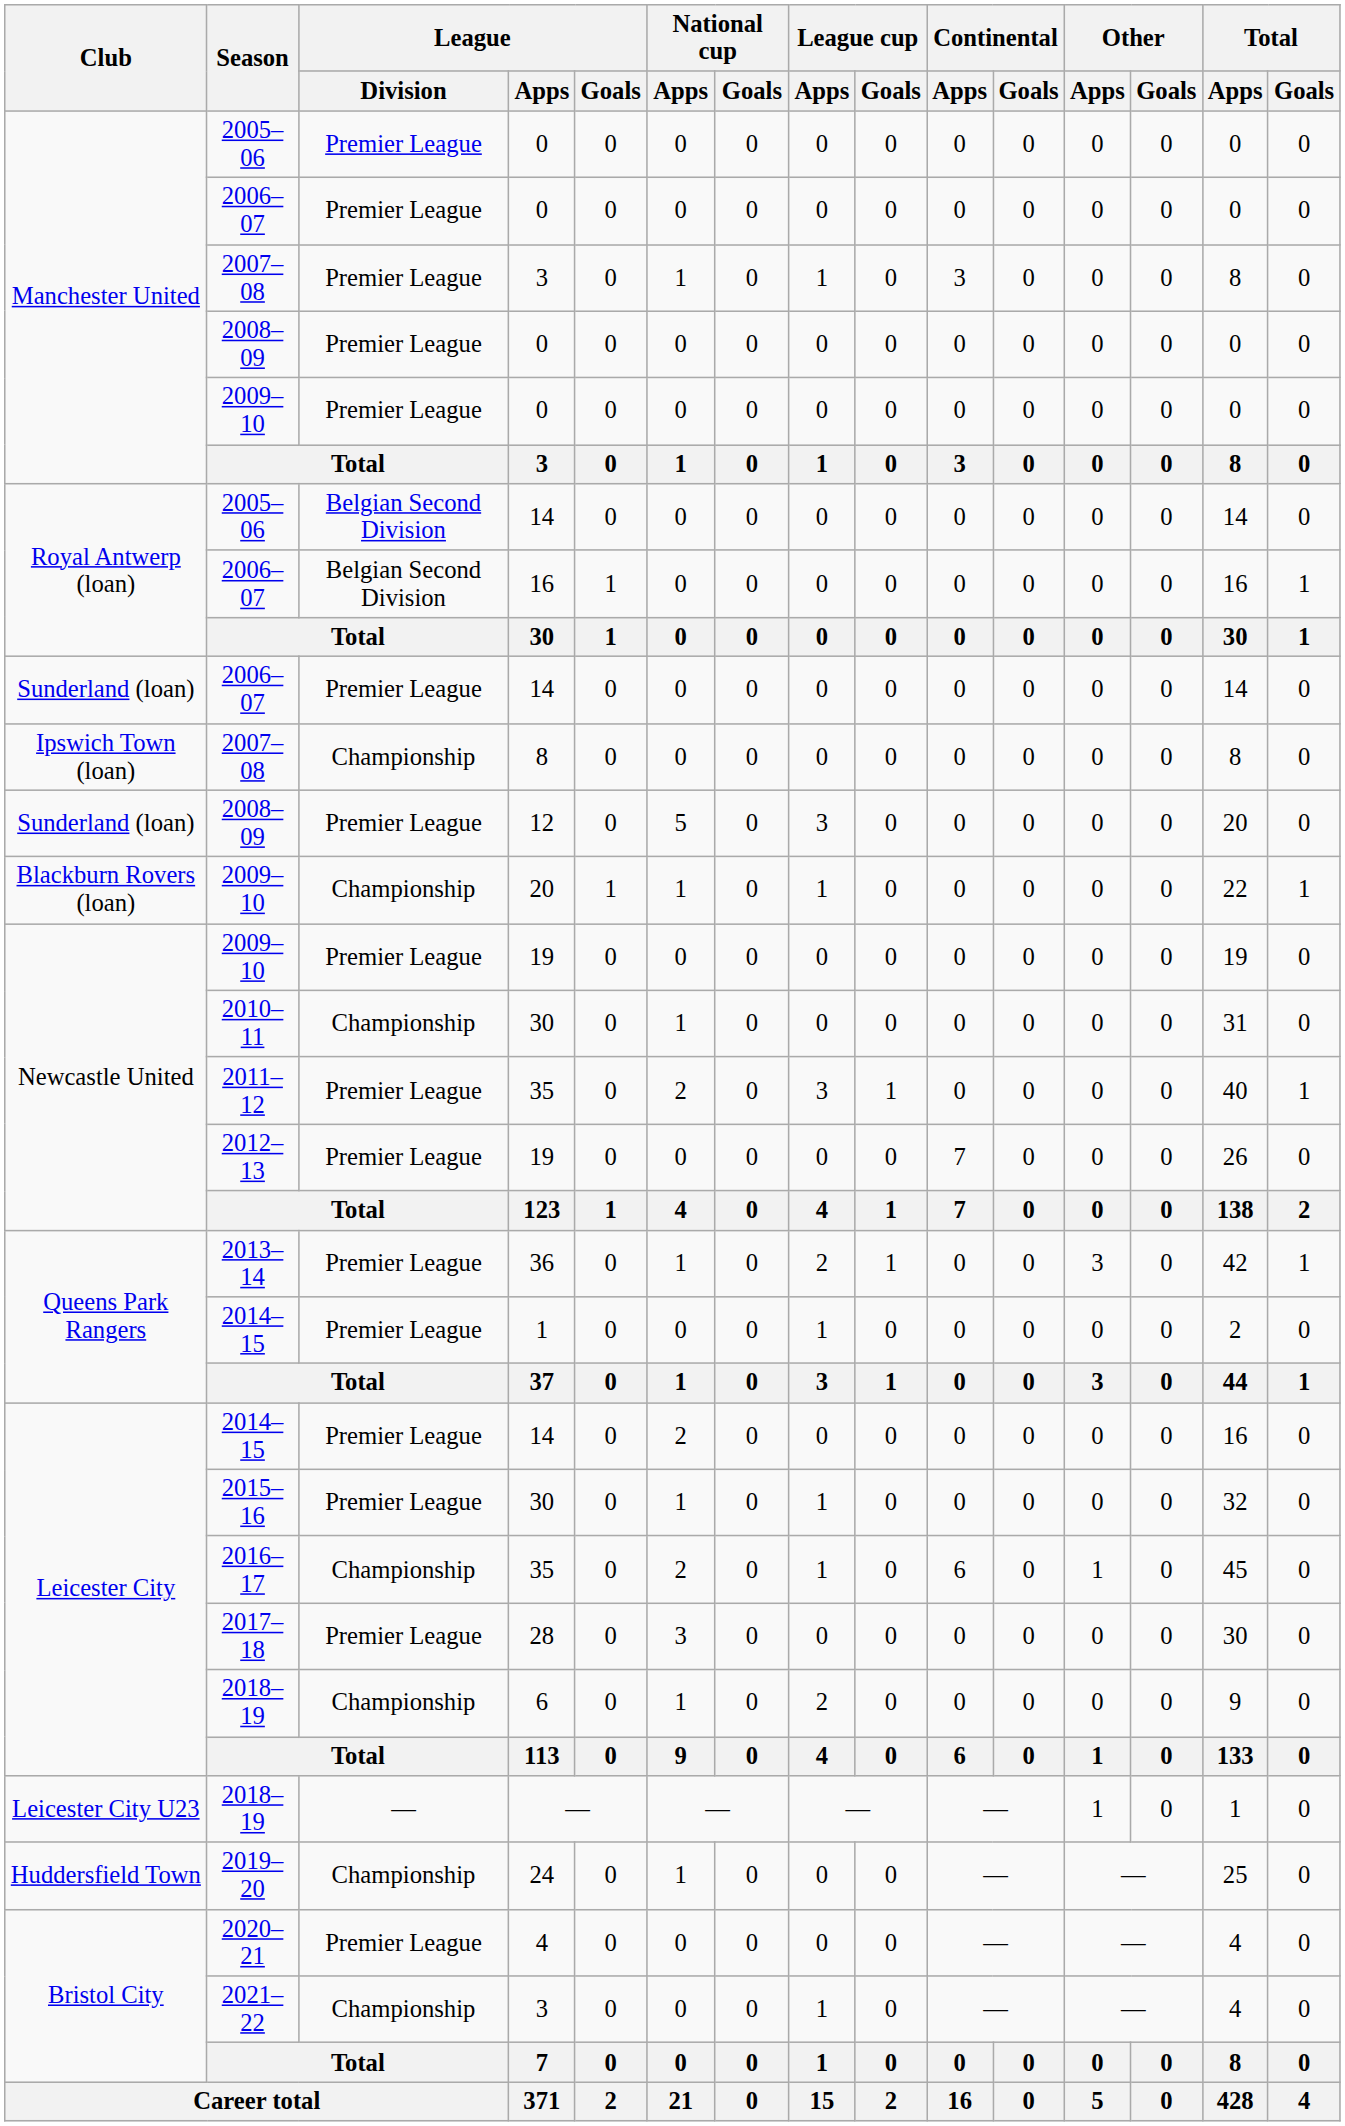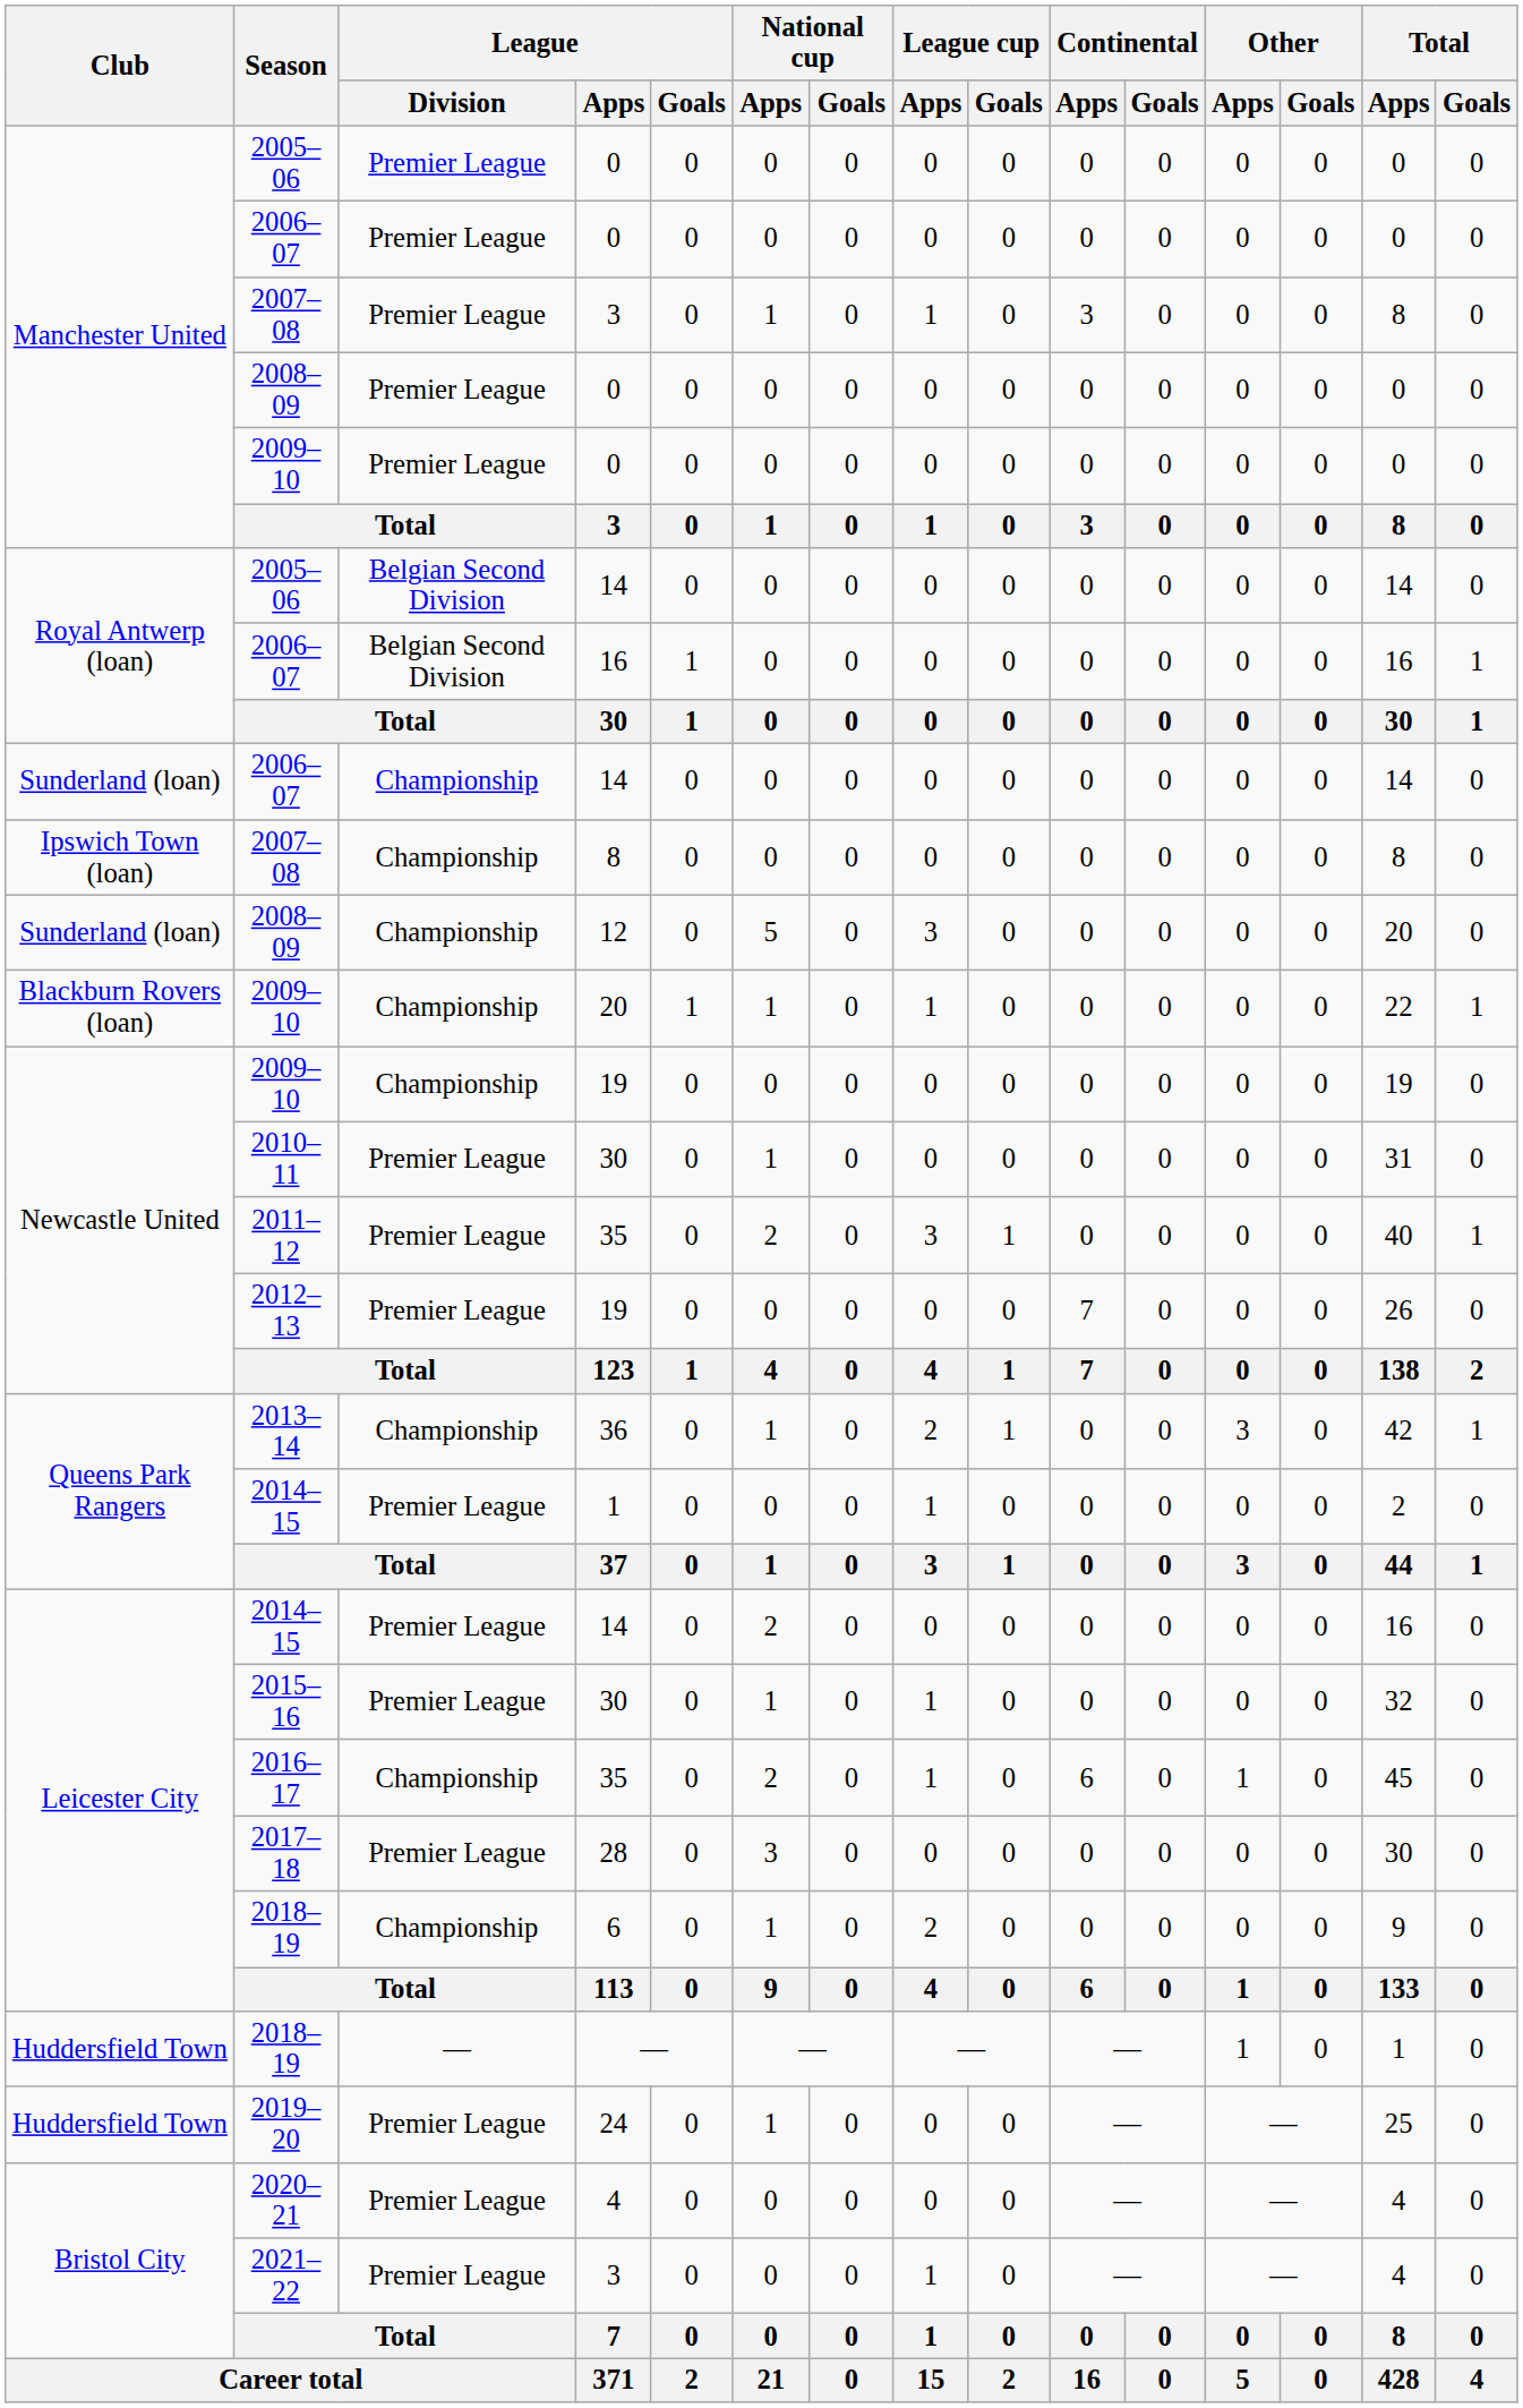 <table class="wikitable" style="text-align: center;">
 <tr>
 <th rowspan="2">Club</th>
 <th rowspan="2">Season</th>
 <th colspan="3">League</th>
 <th colspan="2">National cup</th>
 <th colspan="2">League cup</th>
 <th colspan="2">Continental</th>
 <th colspan="2">Other</th>
 <th colspan="2">Total</th>
 </tr>
 <tr>
 <th>Division</th>
 <th>Apps</th>
 <th>Goals</th>
 <th>Apps</th>
 <th>Goals</th>
 <th>Apps</th>
 <th>Goals</th>
 <th>Apps</th>
 <th>Goals</th>
 <th>Apps</th>
 <th>Goals</th>
 <th>Apps</th>
 <th>Goals</th>
 </tr>
 <tr>
 <td rowspan="6"><a href='#'>Manchester United</a></td>
 <td><a href='#'>2005–06</a></td>
 <td><a href='#'>Premier League</a></td>
 <td>0</td>
 <td>0</td>
 <td>0</td>
 <td>0</td>
 <td>0</td>
 <td>0</td>
 <td>0</td>
 <td>0</td>
 <td>0</td>
 <td>0</td>
 <td>0</td>
 <td>0</td>
 </tr>
 <tr>
 <td><a href='#'>2006–07</a></td>
 <td>Premier League</td>
 <td>0</td>
 <td>0</td>
 <td>0</td>
 <td>0</td>
 <td>0</td>
 <td>0</td>
 <td>0</td>
 <td>0</td>
 <td>0</td>
 <td>0</td>
 <td>0</td>
 <td>0</td>
 </tr>
 <tr>
 <td><a href='#'>2007–08</a></td>
 <td>Premier League</td>
 <td>3</td>
 <td>0</td>
 <td>1</td>
 <td>0</td>
 <td>1</td>
 <td>0</td>
 <td>3</td>
 <td>0</td>
 <td>0</td>
 <td>0</td>
 <td>8</td>
 <td>0</td>
 </tr>
 <tr>
 <td><a href='#'>2008–09</a></td>
 <td>Premier League</td>
 <td>0</td>
 <td>0</td>
 <td>0</td>
 <td>0</td>
 <td>0</td>
 <td>0</td>
 <td>0</td>
 <td>0</td>
 <td>0</td>
 <td>0</td>
 <td>0</td>
 <td>0</td>
 </tr>
 <tr>
 <td><a href='#'>2009–10</a></td>
 <td>Premier League</td>
 <td>0</td>
 <td>0</td>
 <td>0</td>
 <td>0</td>
 <td>0</td>
 <td>0</td>
 <td>0</td>
 <td>0</td>
 <td>0</td>
 <td>0</td>
 <td>0</td>
 <td>0</td>
 </tr>
 <tr>
 <th colspan="2">Total</th>
 <th>3</th>
 <th>0</th>
 <th>1</th>
 <th>0</th>
 <th>1</th>
 <th>0</th>
 <th>3</th>
 <th>0</th>
 <th>0</th>
 <th>0</th>
 <th>8</th>
 <th>0</th>
 </tr>
 <tr>
 <td rowspan="3"><a href='#'>Royal Antwerp</a> (loan)</td>
 <td><a href='#'>2005–06</a></td>
 <td><a href='#'>Belgian Second Division</a></td>
 <td>14</td>
 <td>0</td>
 <td>0</td>
 <td>0</td>
 <td>0</td>
 <td>0</td>
 <td>0</td>
 <td>0</td>
 <td>0</td>
 <td>0</td>
 <td>14</td>
 <td>0</td>
 </tr>
 <tr>
 <td><a href='#'>2006–07</a></td>
 <td>Belgian Second Division</td>
 <td>16</td>
 <td>1</td>
 <td>0</td>
 <td>0</td>
 <td>0</td>
 <td>0</td>
 <td>0</td>
 <td>0</td>
 <td>0</td>
 <td>0</td>
 <td>16</td>
 <td>1</td>
 </tr>
 <tr>
 <th colspan="2">Total</th>
 <th>30</th>
 <th>1</th>
 <th>0</th>
 <th>0</th>
 <th>0</th>
 <th>0</th>
 <th>0</th>
 <th>0</th>
 <th>0</th>
 <th>0</th>
 <th>30</th>
 <th>1</th>
 </tr>
 <tr>
 <td><a href='#'>Sunderland</a> (loan)</td>
 <td><a href='#'>2006–07</a></td>
-<td>Premier League</td>
+<td><a href='#'>Championship</a></td>
 <td>14</td>
 <td>0</td>
 <td>0</td>
 <td>0</td>
 <td>0</td>
 <td>0</td>
 <td>0</td>
 <td>0</td>
 <td>0</td>
 <td>0</td>
 <td>14</td>
 <td>0</td>
 </tr>
 <tr>
 <td><a href='#'>Ipswich Town</a> (loan)</td>
 <td><a href='#'>2007–08</a></td>
 <td>Championship</td>
 <td>8</td>
 <td>0</td>
 <td>0</td>
 <td>0</td>
 <td>0</td>
 <td>0</td>
 <td>0</td>
 <td>0</td>
 <td>0</td>
 <td>0</td>
 <td>8</td>
 <td>0</td>
 </tr>
 <tr>
 <td><a href='#'>Sunderland</a> (loan)</td>
 <td><a href='#'>2008–09</a></td>
-<td>Premier League</td>
+<td>Championship</td>
 <td>12</td>
 <td>0</td>
 <td>5</td>
 <td>0</td>
 <td>3</td>
 <td>0</td>
 <td>0</td>
 <td>0</td>
 <td>0</td>
 <td>0</td>
 <td>20</td>
 <td>0</td>
 </tr>
 <tr>
 <td><a href='#'>Blackburn Rovers</a> (loan)</td>
 <td><a href='#'>2009–10</a></td>
 <td>Championship</td>
 <td>20</td>
 <td>1</td>
 <td>1</td>
 <td>0</td>
 <td>1</td>
 <td>0</td>
 <td>0</td>
 <td>0</td>
 <td>0</td>
 <td>0</td>
 <td>22</td>
 <td>1</td>
 </tr>
 <tr>
 <td rowspan="5">Newcastle United</td>
 <td><a href='#'>2009–10</a></td>
-<td>Premier League</td>
+<td>Championship</td>
 <td>19</td>
 <td>0</td>
 <td>0</td>
 <td>0</td>
 <td>0</td>
 <td>0</td>
 <td>0</td>
 <td>0</td>
 <td>0</td>
 <td>0</td>
 <td>19</td>
 <td>0</td>
 </tr>
 <tr>
 <td><a href='#'>2010–11</a></td>
-<td>Championship</td>
+<td>Premier League</td>
 <td>30</td>
 <td>0</td>
 <td>1</td>
 <td>0</td>
 <td>0</td>
 <td>0</td>
 <td>0</td>
 <td>0</td>
 <td>0</td>
 <td>0</td>
 <td>31</td>
 <td>0</td>
 </tr>
 <tr>
 <td><a href='#'>2011–12</a></td>
 <td>Premier League</td>
 <td>35</td>
 <td>0</td>
 <td>2</td>
 <td>0</td>
 <td>3</td>
 <td>1</td>
 <td>0</td>
 <td>0</td>
 <td>0</td>
 <td>0</td>
 <td>40</td>
 <td>1</td>
 </tr>
 <tr>
 <td><a href='#'>2012–13</a></td>
 <td>Premier League</td>
 <td>19</td>
 <td>0</td>
 <td>0</td>
 <td>0</td>
 <td>0</td>
 <td>0</td>
 <td>7</td>
 <td>0</td>
 <td>0</td>
 <td>0</td>
 <td>26</td>
 <td>0</td>
 </tr>
 <tr>
 <th colspan="2">Total</th>
 <th>123</th>
 <th>1</th>
 <th>4</th>
 <th>0</th>
 <th>4</th>
 <th>1</th>
 <th>7</th>
 <th>0</th>
 <th>0</th>
 <th>0</th>
 <th>138</th>
 <th>2</th>
 </tr>
 <tr>
 <td rowspan="3"><a href='#'>Queens Park Rangers</a></td>
 <td><a href='#'>2013–14</a></td>
-<td>Premier League</td>
+<td>Championship</td>
 <td>36</td>
 <td>0</td>
 <td>1</td>
 <td>0</td>
 <td>2</td>
 <td>1</td>
 <td>0</td>
 <td>0</td>
 <td>3</td>
 <td>0</td>
 <td>42</td>
 <td>1</td>
 </tr>
 <tr>
 <td><a href='#'>2014–15</a></td>
 <td>Premier League</td>
 <td>1</td>
 <td>0</td>
 <td>0</td>
 <td>0</td>
 <td>1</td>
 <td>0</td>
 <td>0</td>
 <td>0</td>
 <td>0</td>
 <td>0</td>
 <td>2</td>
 <td>0</td>
 </tr>
 <tr>
 <th colspan="2">Total</th>
 <th>37</th>
 <th>0</th>
 <th>1</th>
 <th>0</th>
 <th>3</th>
 <th>1</th>
 <th>0</th>
 <th>0</th>
 <th>3</th>
 <th>0</th>
 <th>44</th>
 <th>1</th>
 </tr>
 <tr>
 <td rowspan="6"><a href='#'>Leicester City</a></td>
 <td><a href='#'>2014–15</a></td>
 <td>Premier League</td>
 <td>14</td>
 <td>0</td>
 <td>2</td>
 <td>0</td>
 <td>0</td>
 <td>0</td>
 <td>0</td>
 <td>0</td>
 <td>0</td>
 <td>0</td>
 <td>16</td>
 <td>0</td>
 </tr>
 <tr>
 <td><a href='#'>2015–16</a></td>
 <td>Premier League</td>
 <td>30</td>
 <td>0</td>
 <td>1</td>
 <td>0</td>
 <td>1</td>
 <td>0</td>
 <td>0</td>
 <td>0</td>
 <td>0</td>
 <td>0</td>
 <td>32</td>
 <td>0</td>
 </tr>
 <tr>
 <td><a href='#'>2016–17</a></td>
 <td>Championship</td>
 <td>35</td>
 <td>0</td>
 <td>2</td>
 <td>0</td>
 <td>1</td>
 <td>0</td>
 <td>6</td>
 <td>0</td>
 <td>1</td>
 <td>0</td>
 <td>45</td>
 <td>0</td>
 </tr>
 <tr>
 <td><a href='#'>2017–18</a></td>
 <td>Premier League</td>
 <td>28</td>
 <td>0</td>
 <td>3</td>
 <td>0</td>
 <td>0</td>
 <td>0</td>
 <td>0</td>
 <td>0</td>
 <td>0</td>
 <td>0</td>
 <td>30</td>
 <td>0</td>
 </tr>
 <tr>
 <td><a href='#'>2018–19</a></td>
 <td>Championship</td>
 <td>6</td>
 <td>0</td>
 <td>1</td>
 <td>0</td>
 <td>2</td>
 <td>0</td>
 <td>0</td>
 <td>0</td>
 <td>0</td>
 <td>0</td>
 <td>9</td>
 <td>0</td>
 </tr>
 <tr>
 <th colspan="2">Total</th>
 <th>113</th>
 <th>0</th>
 <th>9</th>
 <th>0</th>
 <th>4</th>
 <th>0</th>
 <th>6</th>
 <th>0</th>
 <th>1</th>
 <th>0</th>
 <th>133</th>
 <th>0</th>
 </tr>
 <tr>
-<td><a href='#'>Leicester City U23</a></td>
+<td><a href='#'>Huddersfield Town</a></td>
 <td><a href='#'>2018–19</a></td>
 <td colspan="1">—</td>
 <td colspan="2">—</td>
 <td colspan="2">—</td>
 <td colspan="2">—</td>
 <td colspan="2">—</td>
 <td>1</td>
 <td>0</td>
 <td>1</td>
 <td>0</td>
 </tr>
 <tr>
 <td><a href='#'>Huddersfield Town</a></td>
 <td><a href='#'>2019–20</a></td>
-<td>Championship</td>
+<td>Premier League</td>
 <td>24</td>
 <td>0</td>
 <td>1</td>
 <td>0</td>
 <td>0</td>
 <td>0</td>
 <td colspan="2">—</td>
 <td colspan="2">—</td>
 <td>25</td>
 <td>0</td>
 </tr>
 <tr>
 <td rowspan="3"><a href='#'>Bristol City</a></td>
 <td><a href='#'>2020–21</a></td>
 <td>Premier League</td>
 <td>4</td>
 <td>0</td>
 <td>0</td>
 <td>0</td>
 <td>0</td>
 <td>0</td>
 <td colspan="2">—</td>
 <td colspan="2">—</td>
 <td>4</td>
 <td>0</td>
 </tr>
 <tr>
 <td><a href='#'>2021–22</a></td>
-<td>Championship</td>
+<td>Premier League</td>
 <td>3</td>
 <td>0</td>
 <td>0</td>
 <td>0</td>
 <td>1</td>
 <td>0</td>
 <td colspan="2">—</td>
 <td colspan="2">—</td>
 <td>4</td>
 <td>0</td>
 </tr>
 <tr>
 <th colspan="2">Total</th>
 <th>7</th>
 <th>0</th>
 <th>0</th>
 <th>0</th>
 <th>1</th>
 <th>0</th>
 <th>0</th>
 <th>0</th>
 <th>0</th>
 <th>0</th>
 <th>8</th>
 <th>0</th>
 </tr>
 <tr>
 <th colspan="3">Career total</th>
 <th>371</th>
 <th>2</th>
 <th>21</th>
 <th>0</th>
 <th>15</th>
 <th>2</th>
 <th>16</th>
 <th>0</th>
 <th>5</th>
 <th>0</th>
 <th>428</th>
 <th>4</th>
 </tr>
 </table>
